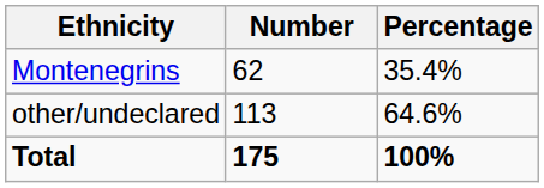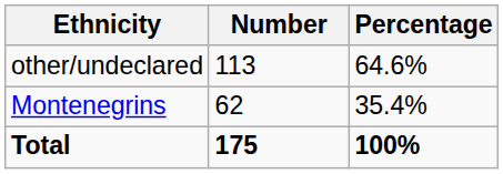 <table class="wikitable">
 <tr>
 <th width="100px">Ethnicity</th>
 <th width="80px">Number</th>
 <th width="80px">Percentage</th>
 </tr>
 <tr>
+<td>other/undeclared</td>
+<td>113</td>
+<td>64.6%</td>
+</tr>
+<tr>
 <td><a href='#'>Montenegrins</a></td>
 <td>62</td>
 <td>35.4%</td>
-</tr>
-<tr>
-<td>other/undeclared</td>
-<td>113</td>
-<td>64.6%</td>
 </tr>
 <tr>
 <td><strong>Total</strong></td>
 <td><strong>175</strong></td>
 <td><strong>100%</strong></td>
 </tr>
 </table>
